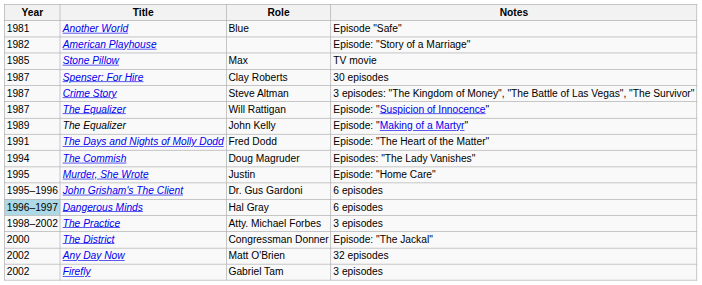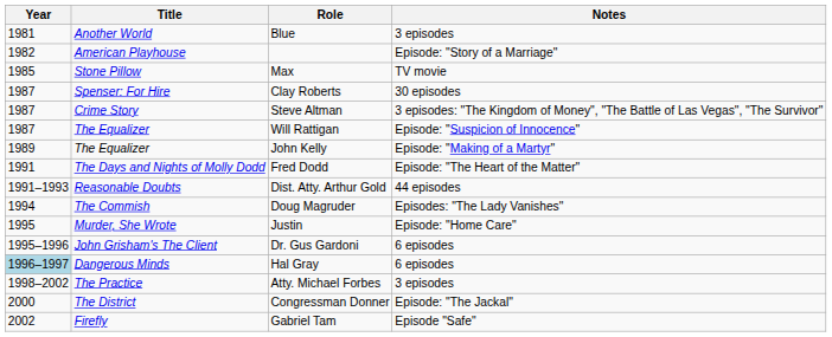 <table class="wikitable sortable">
 <tr>
 <th>Year</th>
 <th>Title</th>
 <th>Role</th>
 <th>Notes</th>
 </tr>
 <tr>
 <td>1981</td>
 <td><em><a href='#'>Another World</a></em></td>
 <td>Blue</td>
-<td>Episode "Safe"</td>
+<td>3 episodes</td>
 </tr>
 <tr>
 <td>1982</td>
 <td><em><a href='#'>American Playhouse</a></em></td>
 <td></td>
 <td>Episode: "Story of a Marriage"</td>
 </tr>
 <tr>
 <td>1985</td>
 <td><em><a href='#'>Stone Pillow</a></em></td>
 <td>Max</td>
 <td>TV movie</td>
 </tr>
 <tr>
 <td>1987</td>
 <td><em><a href='#'>Spenser: For Hire</a></em></td>
 <td>Clay Roberts</td>
 <td>30 episodes</td>
 </tr>
 <tr>
 <td>1987</td>
 <td><em><a href='#'>Crime Story</a></em></td>
 <td>Steve Altman</td>
 <td>3 episodes: "The Kingdom of Money", "The Battle of Las Vegas", "The Survivor"</td>
 </tr>
 <tr>
 <td>1987</td>
 <td><em><a href='#'>The Equalizer</a></em></td>
 <td>Will Rattigan</td>
 <td>Episode: "<a href='#'>Suspicion of Innocence</a>"</td>
 </tr>
 <tr>
 <td>1989</td>
 <td><em>The Equalizer</em></td>
 <td>John Kelly</td>
 <td>Episode: "<a href='#'>Making of a Martyr</a>"</td>
 </tr>
 <tr>
 <td>1991</td>
 <td><em><a href='#'>The Days and Nights of Molly Dodd</a></em></td>
 <td>Fred Dodd</td>
 <td>Episode: "The Heart of the Matter"</td>
 </tr>
 <tr>
+<td>1991–1993</td>
+<td><em><a href='#'>Reasonable Doubts</a></em></td>
+<td>Dist. Atty. Arthur Gold</td>
+<td>44 episodes</td>
+</tr>
+<tr>
 <td>1994</td>
 <td><em><a href='#'>The Commish</a></em></td>
 <td>Doug Magruder</td>
 <td>Episodes: "The Lady Vanishes"</td>
 </tr>
 <tr>
 <td>1995</td>
 <td><em><a href='#'>Murder, She Wrote</a></em></td>
 <td>Justin</td>
 <td>Episode: "Home Care"</td>
 </tr>
 <tr>
 <td>1995–1996</td>
 <td><em><a href='#'>John Grisham's The Client</a></em></td>
 <td>Dr. Gus Gardoni</td>
 <td>6 episodes</td>
 </tr>
 <tr>
 <td style="background: lightblue;">1996–1997</td>
 <td><em><a href='#'>Dangerous Minds</a></em></td>
 <td>Hal Gray</td>
 <td>6 episodes</td>
 </tr>
 <tr>
 <td>1998–2002</td>
 <td><em><a href='#'>The Practice</a></em></td>
 <td>Atty. Michael Forbes</td>
 <td>3 episodes</td>
 </tr>
 <tr>
 <td>2000</td>
 <td><em><a href='#'>The District</a></em></td>
 <td>Congressman Donner</td>
 <td>Episode: "The Jackal"</td>
 </tr>
 <tr>
 <td>2002</td>
-<td><em><a href='#'>Any Day Now</a></em></td>
-<td>Matt O'Brien</td>
-<td>32 episodes</td>
-</tr>
-<tr>
-<td>2002</td>
 <td><em><a href='#'>Firefly</a></em></td>
 <td>Gabriel Tam</td>
-<td>3 episodes</td>
+<td>Episode "Safe"</td>
 </tr>
 </table>
